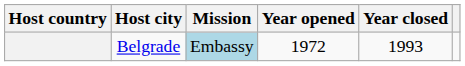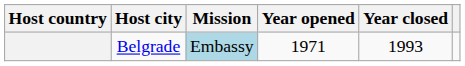 <table class="wikitable plainrowheaders" style="text-align:center;">
 <tr>
 <th scope="col">Host country</th>
 <th scope="col">Host city</th>
 <th scope="col">Mission</th>
 <th scope="col">Year opened</th>
 <th scope="col">Year closed</th>
 <th scope="col"></th>
 </tr>
 <tr>
 <th scope="row"></th>
 <td><a href='#'>Belgrade</a></td>
 <td style="background: lightblue;">Embassy</td>
-<td>1972</td>
+<td>1971</td>
 <td>1993</td>
 <td></td>
 </tr>
 </table>
